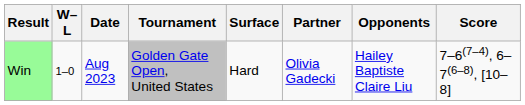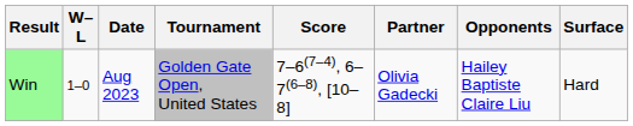 <table class="sortable wikitable">
 <tr>
 <th>Result</th>
 <th class=unsortable>W–L</th>
 <th>Date</th>
 <th>Tournament</th>
-<th>Surface</th>
+<th class=unsortable>Score</th>
 <th>Partner</th>
 <th>Opponents</th>
-<th class=unsortable>Score</th>
+<th>Surface</th>
 </tr>
 <tr>
 <td style="background:#98fb98;">Win</td>
 <td><small>1–0</small></td>
 <td><a href='#'>Aug 2023</a></td>
 <td style="background:silver;"><a href='#'>Golden Gate Open</a>, <br>United States</td>
-<td>Hard</td>
+<td>7–6<sup>(7–4)</sup>, 6–7<sup>(6–8)</sup>, [10–8]</td>
 <td> <a href='#'>Olivia Gadecki</a></td>
 <td> <a href='#'>Hailey Baptiste</a><br> <a href='#'>Claire Liu</a></td>
-<td>7–6<sup>(7–4)</sup>, 6–7<sup>(6–8)</sup>, [10–8]</td>
+<td>Hard</td>
 </tr>
 </table>
